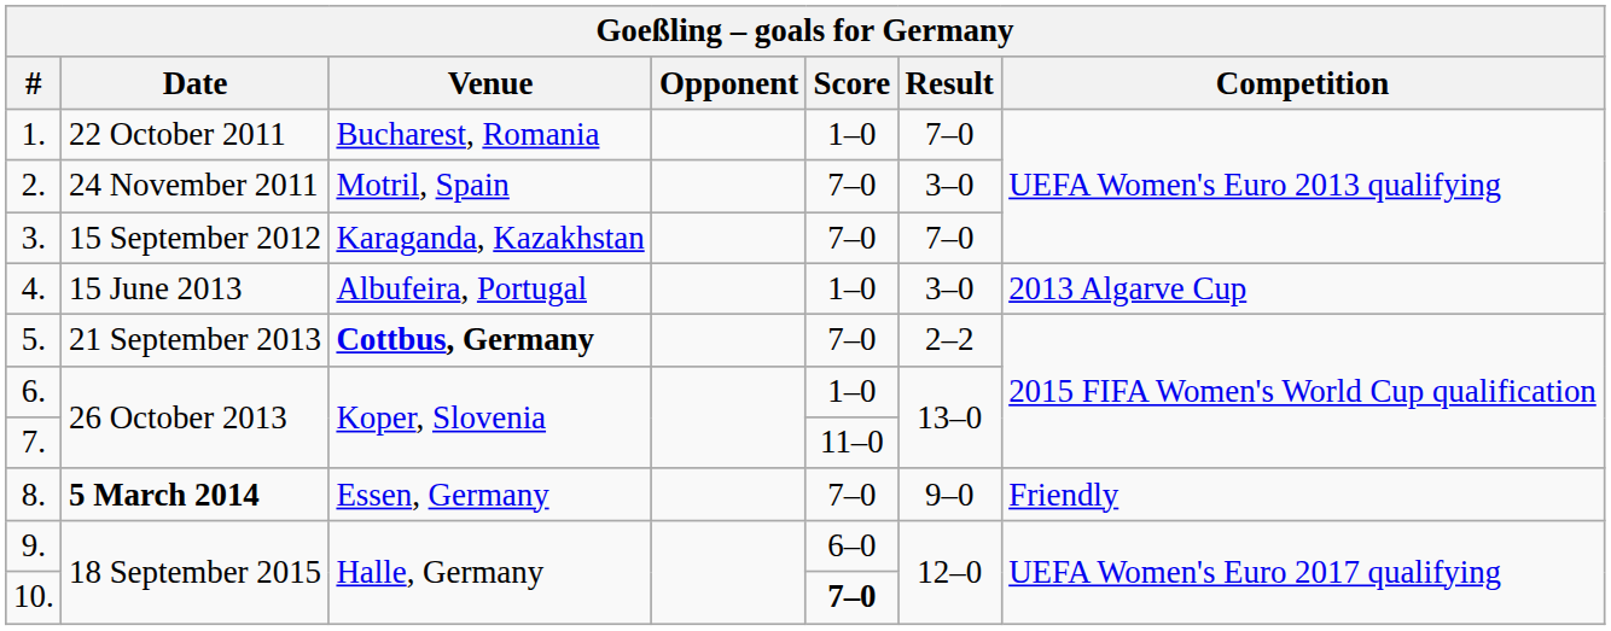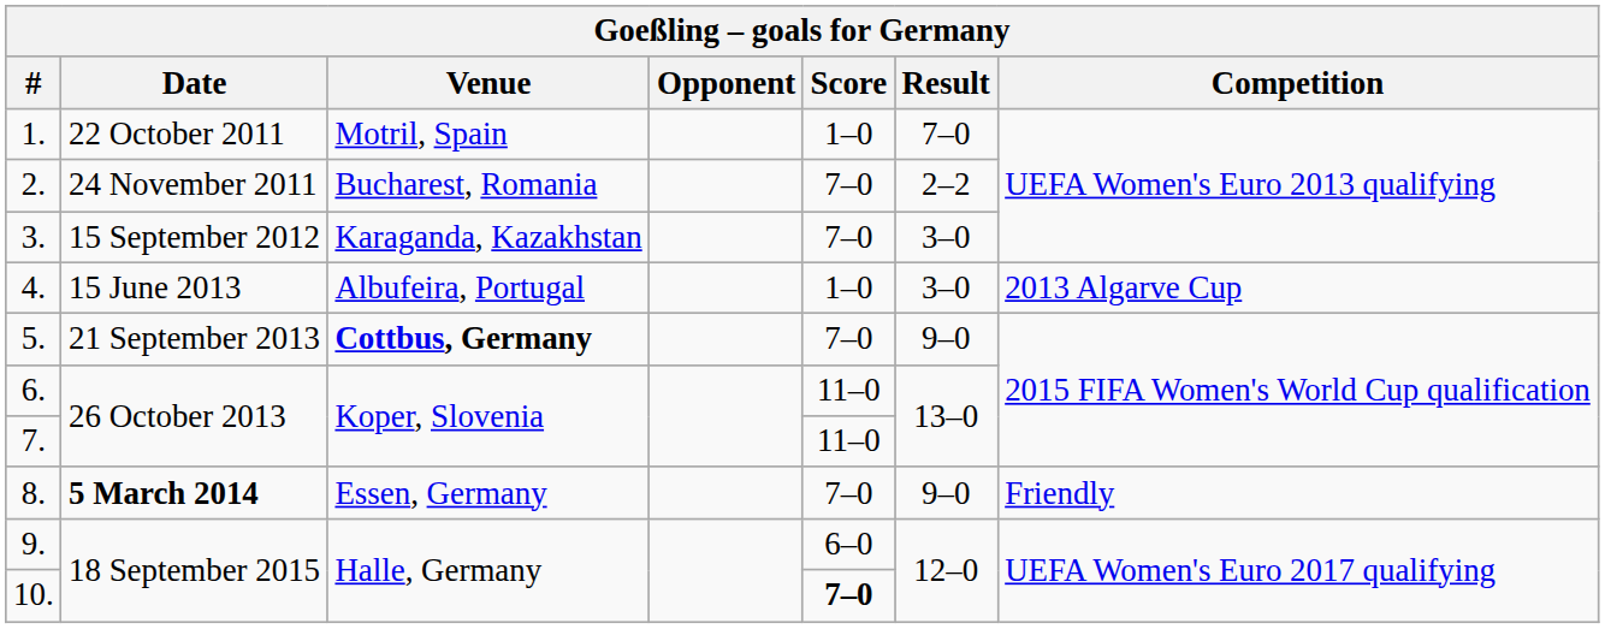 <table class="wikitable">
 <tr>
 <th colspan="7"><strong>Goeßling – goals for Germany</strong></th>
 </tr>
 <tr>
 <th>#</th>
 <th>Date</th>
 <th>Venue</th>
 <th>Opponent</th>
 <th>Score</th>
 <th>Result</th>
 <th>Competition</th>
 </tr>
 <tr>
 <td align=center>1.</td>
 <td>22 October 2011</td>
-<td><a href='#'>Bucharest</a>, <a href='#'>Romania</a></td>
+<td><a href='#'>Motril</a>, <a href='#'>Spain</a></td>
 <td></td>
 <td align=center>1–0</td>
 <td align=center>7–0</td>
 <td rowspan=3><a href='#'>UEFA Women's Euro 2013 qualifying</a></td>
 </tr>
 <tr>
 <td align=center>2.</td>
 <td>24 November 2011</td>
-<td><a href='#'>Motril</a>, <a href='#'>Spain</a></td>
+<td><a href='#'>Bucharest</a>, <a href='#'>Romania</a></td>
 <td></td>
 <td align=center>7–0</td>
-<td align=center>3–0</td>
+<td align=center>2–2</td>
 </tr>
 <tr>
 <td align=center>3.</td>
 <td>15 September 2012</td>
 <td><a href='#'>Karaganda</a>, <a href='#'>Kazakhstan</a></td>
 <td></td>
 <td align=center>7–0</td>
-<td align=center>7–0</td>
+<td align=center>3–0</td>
 </tr>
 <tr>
 <td align=center>4.</td>
 <td>15 June 2013</td>
 <td><a href='#'>Albufeira</a>, <a href='#'>Portugal</a></td>
 <td></td>
 <td align=center>1–0</td>
 <td align=center>3–0</td>
 <td><a href='#'>2013 Algarve Cup</a></td>
 </tr>
 <tr>
 <td align=center>5.</td>
 <td>21 September 2013</td>
 <td><strong><a href='#'>Cottbus</a>, Germany</strong></td>
 <td></td>
 <td align=center>7–0</td>
-<td align=center>2–2</td>
+<td align=center>9–0</td>
 <td rowspan=3><a href='#'>2015 FIFA Women's World Cup qualification</a></td>
 </tr>
 <tr>
 <td align=center>6.</td>
 <td rowspan=2>26 October 2013</td>
 <td rowspan=2><a href='#'>Koper</a>, <a href='#'>Slovenia</a></td>
 <td rowspan=2></td>
-<td align=center>1–0</td>
+<td align=center>11–0</td>
 <td align=center rowspan=2>13–0</td>
 </tr>
 <tr>
 <td align=center>7.</td>
 <td align=center>11–0</td>
 </tr>
 <tr>
 <td align=center>8.</td>
 <td><strong>5 March 2014</strong></td>
 <td><a href='#'>Essen</a>, <a href='#'>Germany</a></td>
 <td></td>
 <td align=center>7–0</td>
 <td align=center>9–0</td>
 <td><a href='#'>Friendly</a></td>
 </tr>
 <tr>
 <td align=center>9.</td>
 <td rowspan=2>18 September 2015</td>
 <td rowspan=2><a href='#'>Halle</a>, Germany</td>
 <td rowspan=2></td>
 <td align=center>6–0</td>
 <td align=center rowspan=2>12–0</td>
 <td rowspan=2><a href='#'>UEFA Women's Euro 2017 qualifying</a></td>
 </tr>
 <tr>
 <td align=center>10.</td>
 <td align=center><strong>7–0</strong></td>
 </tr>
 </table>
